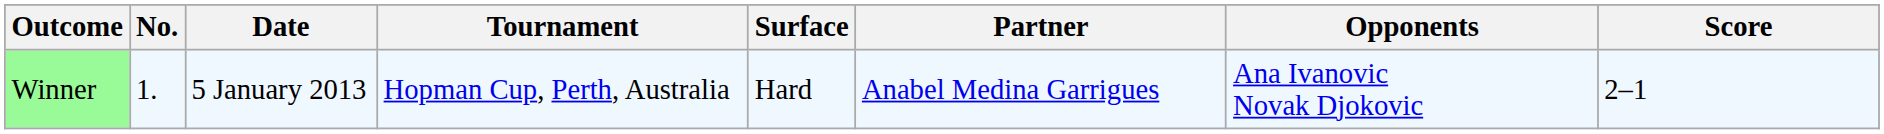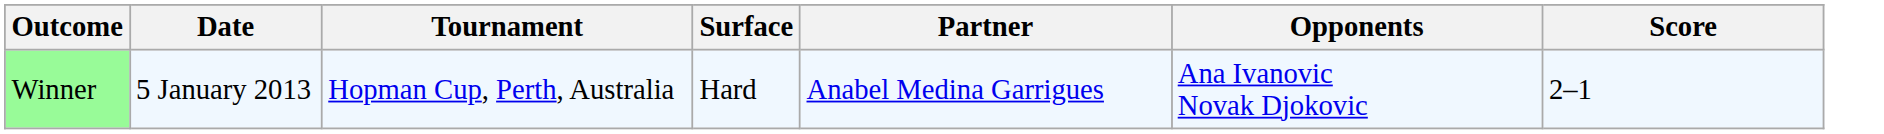 <table class=wikitable>
 <tr>
 <th>Outcome</th>
-<th>No.</th>
 <th width=100>Date</th>
 <th width=200>Tournament</th>
 <th>Surface</th>
 <th width=200>Partner</th>
 <th width=200>Opponents</th>
 <th width=150>Score</th>
 </tr>
 <tr bgcolor=f0f8ff>
 <td bgcolor=98FB98>Winner</td>
-<td>1.</td>
 <td>5 January 2013</td>
 <td><a href='#'>Hopman Cup</a>, <a href='#'>Perth</a>, Australia</td>
 <td>Hard</td>
 <td> <a href='#'>Anabel Medina Garrigues</a></td>
 <td> <a href='#'>Ana Ivanovic</a><br> <a href='#'>Novak Djokovic</a></td>
 <td>2–1</td>
 </tr>
 </table>
